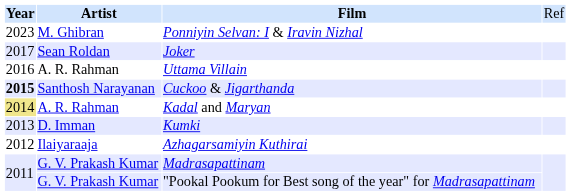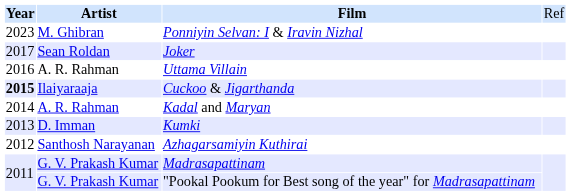 <table cellspacing="1" cellpadding="1" border="0" width="50%">
 <tr bgcolor="#d1e4fd">
 <th>Year</th>
 <th>Artist</th>
 <th>Film</th>
 <td>Ref</td>
 </tr>
 <tr>
 <td>2023</td>
 <td><a href='#'>M. Ghibran</a></td>
 <td><em><a href='#'>Ponniyin Selvan: I</a></em> & <em><a href='#'>Iravin Nizhal</a></em></td>
 <td></td>
 </tr>
 <tr bgcolor="#e4e8ff">
 <td>2017</td>
 <td><a href='#'>Sean Roldan</a></td>
 <td><em><a href='#'>Joker</a></em></td>
 <td></td>
 </tr>
 <tr>
 <td>2016</td>
 <td>A. R. Rahman</td>
 <td><em><a href='#'>Uttama Villain</a></em></td>
 <td></td>
 </tr>
 <tr bgcolor="#e4e8ff">
 <td><strong>2015</strong></td>
-<td><a href='#'>Santhosh Narayanan</a></td>
+<td><a href='#'>Ilaiyaraaja</a></td>
 <td><em><a href='#'>Cuckoo</a></em> & <em><a href='#'>Jigarthanda</a></em></td>
 <td></td>
 </tr>
 <tr>
-<td style="background: khaki;">2014</td>
+<td>2014</td>
 <td><a href='#'>A. R. Rahman</a></td>
 <td><em><a href='#'>Kadal</a></em> and <em><a href='#'>Maryan</a></em></td>
 <td></td>
 </tr>
 <tr bgcolor="#e4e8ff">
 <td>2013</td>
 <td><a href='#'>D. Imman</a></td>
 <td><em><a href='#'>Kumki</a></em></td>
 <td></td>
 </tr>
 <tr>
 <td>2012</td>
-<td><a href='#'>Ilaiyaraaja</a></td>
+<td><a href='#'>Santhosh Narayanan</a></td>
 <td><em><a href='#'>Azhagarsamiyin Kuthirai</a></em></td>
 <td></td>
 </tr>
 <tr bgcolor="#e4e8ff">
 <td rowspan="2">2011</td>
 <td><a href='#'>G. V. Prakash Kumar</a></td>
 <td><em><a href='#'>Madrasapattinam</a></em></td>
 <td rowspan="2"></td>
 </tr>
 <tr bgcolor="#e4e8ff">
 <td><a href='#'>G. V. Prakash Kumar</a></td>
 <td>"Pookal Pookum for Best song of the year" for <em><a href='#'>Madrasapattinam</a></em></td>
 </tr>
 </table>
